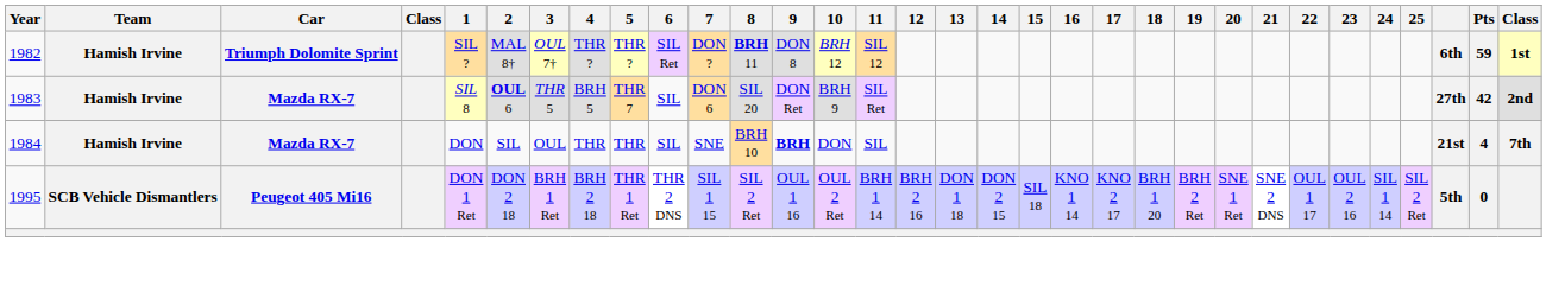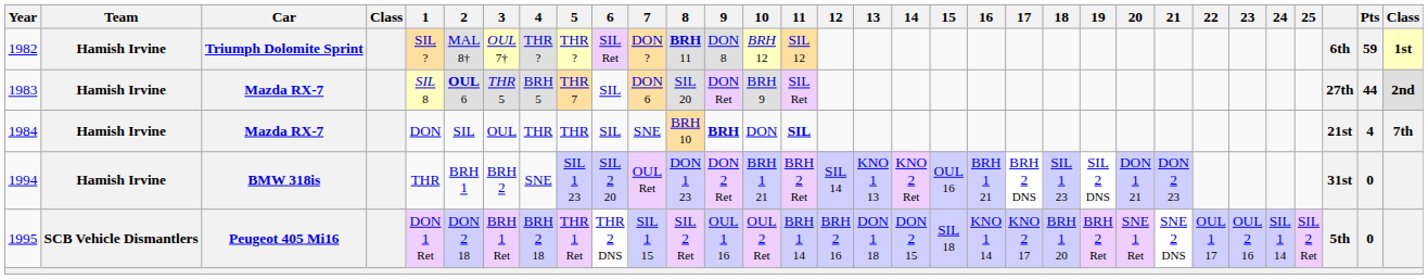 <table class="wikitable" style="text-align:center; font-size:85%">
 <tr>
 <th>Year</th>
 <th>Team</th>
 <th>Car</th>
 <th>Class</th>
 <th>1</th>
 <th>2</th>
 <th>3</th>
 <th>4</th>
 <th>5</th>
 <th>6</th>
 <th>7</th>
 <th>8</th>
 <th>9</th>
 <th>10</th>
 <th>11</th>
 <th>12</th>
 <th>13</th>
 <th>14</th>
 <th>15</th>
 <th>16</th>
 <th>17</th>
 <th>18</th>
 <th>19</th>
 <th>20</th>
 <th>21</th>
 <th>22</th>
 <th>23</th>
 <th>24</th>
 <th>25</th>
 <th></th>
 <th>Pts</th>
 <th>Class</th>
 </tr>
 <tr>
 <td><a href='#'>1982</a></td>
 <th nowrap>Hamish Irvine</th>
 <th nowrap><a href='#'>Triumph Dolomite Sprint</a></th>
 <th><span></span></th>
 <td style="background:#FFDF9F;"><a href='#'>SIL</a><br><small>?</small></td>
 <td style="background:#DFDFDF;"><a href='#'>MAL</a><br><small>8†</small></td>
 <td style="background:#FFFFBF;"><em><a href='#'>OUL</a></em><br><small>7†</small></td>
 <td style="background:#DFDFDF;"><a href='#'>THR</a><br><small>?</small></td>
 <td style="background:#FFFFBF;"><a href='#'>THR</a><br><small>?</small></td>
 <td style="background:#EFCFFF;"><a href='#'>SIL</a><br><small>Ret</small></td>
 <td style="background:#FFDF9F;"><a href='#'>DON</a><br><small>?</small></td>
 <td style="background:#DFDFDF;"><strong><a href='#'>BRH</a></strong><br><small>11</small></td>
 <td style="background:#DFDFDF;"><a href='#'>DON</a><br><small>8</small></td>
 <td style="background:#FFFFBF;"><em><a href='#'>BRH</a></em><br><small>12</small></td>
 <td style="background:#FFDF9F;"><a href='#'>SIL</a><br><small>12</small></td>
 <td></td>
 <td></td>
 <td></td>
 <td></td>
 <td></td>
 <td></td>
 <td></td>
 <td></td>
 <td></td>
 <td></td>
 <td></td>
 <td></td>
 <td></td>
 <td></td>
 <th>6th</th>
 <th>59</th>
 <th style="background:#FFFFBF;">1st</th>
 </tr>
 <tr>
 <td><a href='#'>1983</a></td>
 <th nowrap>Hamish Irvine</th>
 <th nowrap><a href='#'>Mazda RX-7</a></th>
 <th><span></span></th>
 <td style="background:#FFFFBF;"><em><a href='#'>SIL</a></em><br><small>8</small></td>
 <td style="background:#DFDFDF;"><strong><a href='#'>OUL</a></strong><br><small>6</small></td>
 <td style="background:#DFDFDF;"><em><a href='#'>THR</a></em><br><small>5</small></td>
 <td style="background:#DFDFDF;"><a href='#'>BRH</a><br><small>5</small></td>
 <td style="background:#FFDF9F;"><a href='#'>THR</a><br><small>7</small></td>
 <td><a href='#'>SIL</a></td>
 <td style="background:#FFDF9F;"><a href='#'>DON</a><br><small>6</small></td>
 <td style="background:#DFDFDF;"><a href='#'>SIL</a><br><small>20</small></td>
 <td style="background:#EFCFFF;"><a href='#'>DON</a><br><small>Ret</small></td>
 <td style="background:#DFDFDF;"><a href='#'>BRH</a><br><small>9</small></td>
 <td style="background:#EFCFFF;"><a href='#'>SIL</a><br><small>Ret</small></td>
 <td></td>
 <td></td>
 <td></td>
 <td></td>
 <td></td>
 <td></td>
 <td></td>
 <td></td>
 <td></td>
 <td></td>
 <td></td>
 <td></td>
 <td></td>
 <td></td>
 <th>27th</th>
-<th>42</th>
+<th>44</th>
 <th style="background:#DFDFDF;">2nd</th>
 </tr>
 <tr>
 <td><a href='#'>1984</a></td>
 <th nowrap>Hamish Irvine</th>
 <th nowrap><a href='#'>Mazda RX-7</a></th>
 <th><span></span></th>
 <td><a href='#'>DON</a></td>
 <td><a href='#'>SIL</a></td>
 <td><a href='#'>OUL</a></td>
 <td><a href='#'>THR</a></td>
 <td><a href='#'>THR</a></td>
 <td><a href='#'>SIL</a></td>
 <td><a href='#'>SNE</a></td>
 <td style="background:#FFDF9F;"><a href='#'>BRH</a><br><small>10</small></td>
 <td><strong><a href='#'>BRH</a></strong></td>
 <td><a href='#'>DON</a></td>
-<td><a href='#'>SIL</a></td>
+<td><strong><a href='#'>SIL</a></strong></td>
 <td></td>
 <td></td>
 <td></td>
 <td></td>
 <td></td>
 <td></td>
 <td></td>
 <td></td>
 <td></td>
 <td></td>
 <td></td>
 <td></td>
 <td></td>
 <td></td>
 <th>21st</th>
 <th>4</th>
 <th>7th</th>
+</tr>
+<tr>
+<td><a href='#'>1994</a></td>
+<th nowrap>Hamish Irvine</th>
+<th nowrap><a href='#'>BMW 318is</a></th>
+<th></th>
+<td><a href='#'>THR</a></td>
+<td><a href='#'>BRH<br>1</a></td>
+<td><a href='#'>BRH<br>2</a></td>
+<td><a href='#'>SNE</a></td>
+<td style="background:#CFCFFF;"><a href='#'>SIL<br>1</a><br><small>23</small></td>
+<td style="background:#CFCFFF;"><a href='#'>SIL<br>2</a><br><small>20</small></td>
+<td style="background:#EFCFFF;"><a href='#'>OUL</a><br><small>Ret</small></td>
+<td style="background:#CFCFFF;"><a href='#'>DON<br>1</a><br><small>23</small></td>
+<td style="background:#EFCFFF;"><a href='#'>DON<br>2</a><br><small>Ret</small></td>
+<td style="background:#CFCFFF;"><a href='#'>BRH<br>1</a><br><small>21</small></td>
+<td style="background:#EFCFFF;"><a href='#'>BRH<br>2</a><br><small>Ret</small></td>
+<td style="background:#CFCFFF;"><a href='#'>SIL</a><br><small>14</small></td>
+<td style="background:#CFCFFF;"><a href='#'>KNO<br>1</a><br><small>13</small></td>
+<td style="background:#EFCFFF;"><a href='#'>KNO<br>2</a><br><small>Ret</small></td>
+<td style="background:#CFCFFF;"><a href='#'>OUL</a><br><small>16</small></td>
+<td style="background:#CFCFFF;"><a href='#'>BRH<br>1</a><br><small>21</small></td>
+<td style="background:#FFFFFF;"><a href='#'>BRH<br>2</a><br><small>DNS</small></td>
+<td style="background:#CFCFFF;"><a href='#'>SIL<br>1</a><br><small>23</small></td>
+<td style="background:#FFFFFF;"><a href='#'>SIL<br>2</a><br><small>DNS</small></td>
+<td style="background:#CFCFFF;"><a href='#'>DON<br>1</a><br><small>21</small></td>
+<td style="background:#CFCFFF;"><a href='#'>DON<br>2</a><br><small>23</small></td>
+<td></td>
+<td></td>
+<td></td>
+<td></td>
+<th>31st</th>
+<th>0</th>
+<th></th>
 </tr>
 <tr>
 <td><a href='#'>1995</a></td>
 <th nowrap>SCB Vehicle Dismantlers</th>
 <th nowrap><a href='#'>Peugeot 405 Mi16</a></th>
 <th></th>
 <td style="background:#EFCFFF;"><a href='#'>DON<br>1</a><br><small>Ret</small></td>
 <td style="background:#CFCFFF;"><a href='#'>DON<br>2</a><br><small>18</small></td>
 <td style="background:#EFCFFF;"><a href='#'>BRH<br>1</a><br><small>Ret</small></td>
 <td style="background:#CFCFFF;"><a href='#'>BRH<br>2</a><br><small>18</small></td>
 <td style="background:#EFCFFF;"><a href='#'>THR<br>1</a><br><small>Ret</small></td>
 <td style="background:#FFFFFF;"><a href='#'>THR<br>2</a><br><small>DNS</small></td>
 <td style="background:#CFCFFF;"><a href='#'>SIL<br>1</a><br><small>15</small></td>
 <td style="background:#EFCFFF;"><a href='#'>SIL<br>2</a><br><small>Ret</small></td>
 <td style="background:#CFCFFF;"><a href='#'>OUL<br>1</a><br><small>16</small></td>
 <td style="background:#EFCFFF;"><a href='#'>OUL<br>2</a><br><small>Ret</small></td>
 <td style="background:#CFCFFF;"><a href='#'>BRH<br>1</a><br><small>14</small></td>
 <td style="background:#CFCFFF;"><a href='#'>BRH<br>2</a><br><small>16</small></td>
 <td style="background:#CFCFFF;"><a href='#'>DON<br>1</a><br><small>18</small></td>
 <td style="background:#CFCFFF;"><a href='#'>DON<br>2</a><br><small>15</small></td>
 <td style="background:#CFCFFF;"><a href='#'>SIL</a><br><small>18</small></td>
 <td style="background:#CFCFFF;"><a href='#'>KNO<br>1</a><br><small>14</small></td>
 <td style="background:#CFCFFF;"><a href='#'>KNO<br>2</a><br><small>17</small></td>
 <td style="background:#CFCFFF;"><a href='#'>BRH<br>1</a><br><small>20</small></td>
 <td style="background:#EFCFFF;"><a href='#'>BRH<br>2</a><br><small>Ret</small></td>
 <td style="background:#EFCFFF;"><a href='#'>SNE<br>1</a><br><small>Ret</small></td>
 <td style="background:#FFFFFF;"><a href='#'>SNE<br>2</a><br><small>DNS</small></td>
 <td style="background:#CFCFFF;"><a href='#'>OUL<br>1</a><br><small>17</small></td>
 <td style="background:#CFCFFF;"><a href='#'>OUL<br>2</a><br><small>16</small></td>
 <td style="background:#CFCFFF;"><a href='#'>SIL<br>1</a><br><small>14</small></td>
 <td style="background:#EFCFFF;"><a href='#'>SIL<br>2</a><br><small>Ret</small></td>
 <th>5th</th>
 <th>0</th>
 <th></th>
 </tr>
 <tr>
 <th colspan="32"></th>
 </tr>
 </table>
